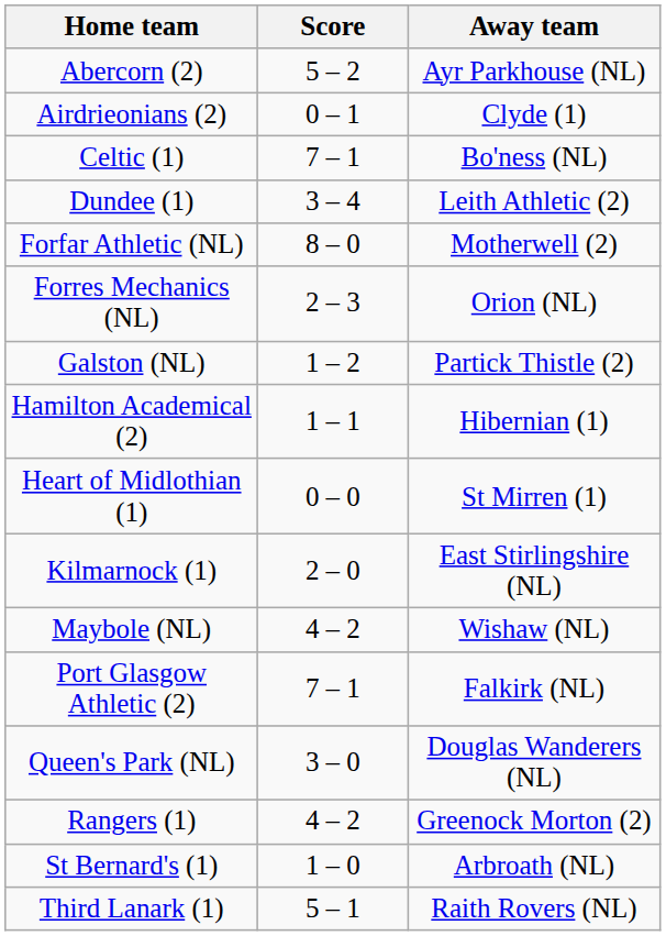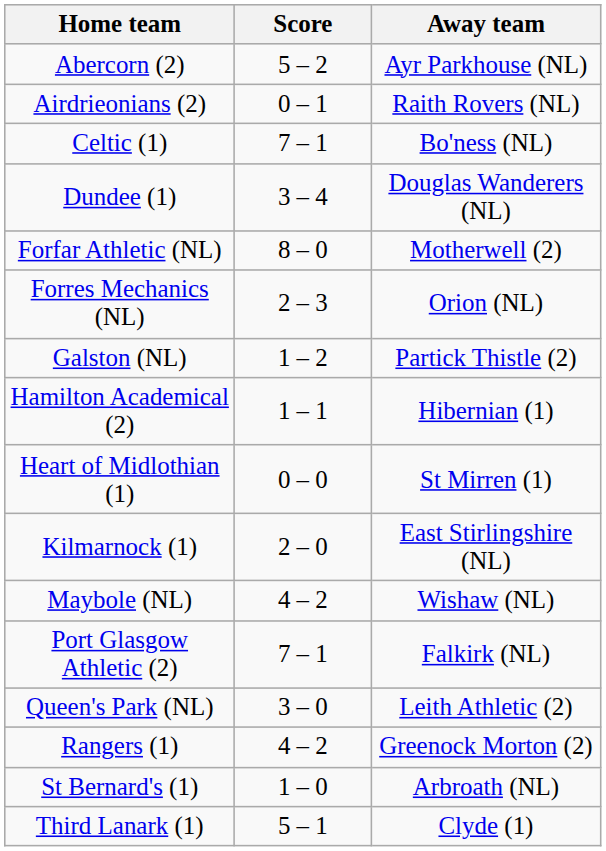 <table class="wikitable" style="text-align: center">
 <tr>
 <th width=140>Home team</th>
 <th width=80>Score</th>
 <th width=140>Away team</th>
 </tr>
 <tr>
 <td><a href='#'>Abercorn</a> (2)</td>
 <td>5 – 2</td>
 <td><a href='#'>Ayr Parkhouse</a> (NL)</td>
 </tr>
 <tr>
 <td><a href='#'>Airdrieonians</a> (2)</td>
 <td>0 – 1</td>
-<td><a href='#'>Clyde</a> (1)</td>
+<td><a href='#'>Raith Rovers</a> (NL)</td>
 </tr>
 <tr>
 <td><a href='#'>Celtic</a> (1)</td>
 <td>7 – 1</td>
 <td><a href='#'>Bo'ness</a> (NL)</td>
 </tr>
 <tr>
 <td><a href='#'>Dundee</a> (1)</td>
 <td>3 – 4</td>
-<td><a href='#'>Leith Athletic</a> (2)</td>
+<td><a href='#'>Douglas Wanderers</a> (NL)</td>
 </tr>
 <tr>
 <td><a href='#'>Forfar Athletic</a> (NL)</td>
 <td>8 – 0</td>
 <td><a href='#'>Motherwell</a> (2)</td>
 </tr>
 <tr>
 <td><a href='#'>Forres Mechanics</a> (NL)</td>
 <td>2 – 3</td>
 <td><a href='#'>Orion</a> (NL)</td>
 </tr>
 <tr>
 <td><a href='#'>Galston</a> (NL)</td>
 <td>1 – 2</td>
 <td><a href='#'>Partick Thistle</a> (2)</td>
 </tr>
 <tr>
 <td><a href='#'>Hamilton Academical</a> (2)</td>
 <td>1 – 1</td>
 <td><a href='#'>Hibernian</a> (1)</td>
 </tr>
 <tr>
 <td><a href='#'>Heart of Midlothian</a> (1)</td>
 <td>0 – 0</td>
 <td><a href='#'>St Mirren</a> (1)</td>
 </tr>
 <tr>
 <td><a href='#'>Kilmarnock</a> (1)</td>
 <td>2 – 0</td>
 <td><a href='#'>East Stirlingshire</a> (NL)</td>
 </tr>
 <tr>
 <td><a href='#'>Maybole</a> (NL)</td>
 <td>4 – 2</td>
 <td><a href='#'>Wishaw</a> (NL)</td>
 </tr>
 <tr>
 <td><a href='#'>Port Glasgow Athletic</a> (2)</td>
 <td>7 – 1</td>
 <td><a href='#'>Falkirk</a> (NL)</td>
 </tr>
 <tr>
 <td><a href='#'>Queen's Park</a> (NL)</td>
 <td>3 – 0</td>
-<td><a href='#'>Douglas Wanderers</a> (NL)</td>
+<td><a href='#'>Leith Athletic</a> (2)</td>
 </tr>
 <tr>
 <td><a href='#'>Rangers</a> (1)</td>
 <td>4 – 2</td>
 <td><a href='#'>Greenock Morton</a> (2)</td>
 </tr>
 <tr>
 <td><a href='#'>St Bernard's</a> (1)</td>
 <td>1 – 0</td>
 <td><a href='#'>Arbroath</a> (NL)</td>
 </tr>
 <tr>
 <td><a href='#'>Third Lanark</a> (1)</td>
 <td>5 – 1</td>
-<td><a href='#'>Raith Rovers</a> (NL)</td>
+<td><a href='#'>Clyde</a> (1)</td>
 </tr>
 </table>
